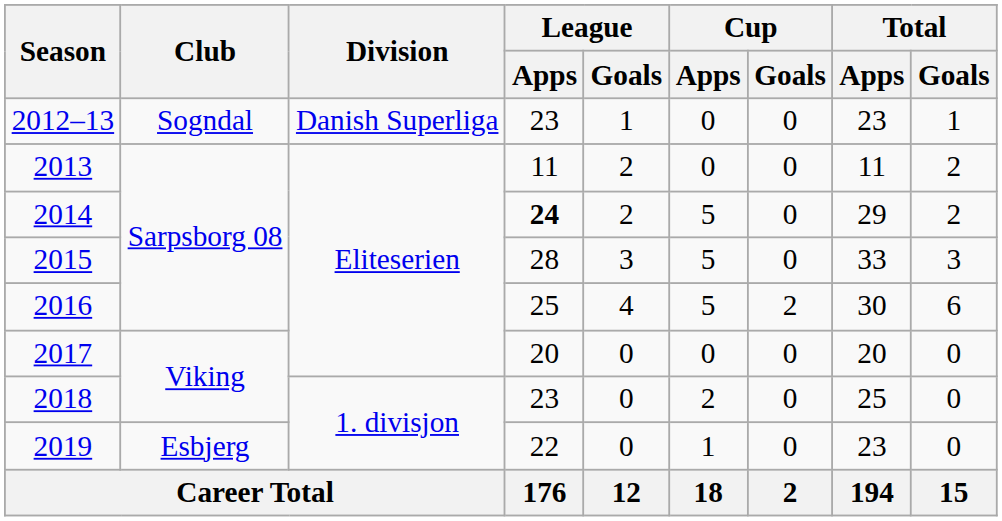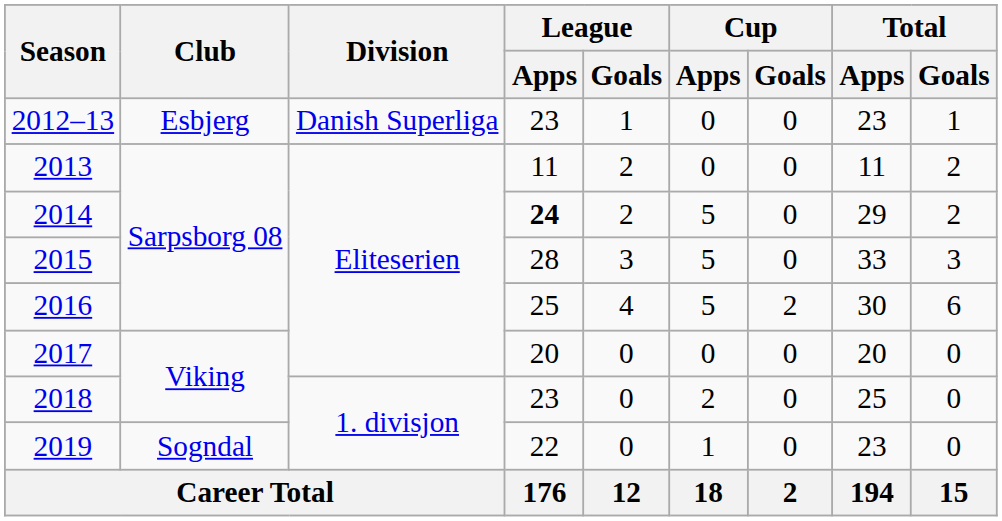 <table class="wikitable" style="text-align: center;">
 <tr>
 <th rowspan="2">Season</th>
 <th rowspan="2">Club</th>
 <th rowspan="2">Division</th>
 <th colspan="2">League</th>
 <th colspan="2">Cup</th>
 <th colspan="2">Total</th>
 </tr>
 <tr>
 <th>Apps</th>
 <th>Goals</th>
 <th>Apps</th>
 <th>Goals</th>
 <th>Apps</th>
 <th>Goals</th>
 </tr>
 <tr>
 <td><a href='#'>2012–13</a></td>
-<td rowspan="1" valign="center"><a href='#'>Sogndal</a></td>
+<td rowspan="1" valign="center"><a href='#'>Esbjerg</a></td>
 <td rowspan="1" valign="center"><a href='#'>Danish Superliga</a></td>
 <td>23</td>
 <td>1</td>
 <td>0</td>
 <td>0</td>
 <td>23</td>
 <td>1</td>
 </tr>
 <tr>
 <td><a href='#'>2013</a></td>
 <td rowspan="4" valign="center"><a href='#'>Sarpsborg 08</a></td>
 <td rowspan="5" valign="center"><a href='#'>Eliteserien</a></td>
 <td>11</td>
 <td>2</td>
 <td>0</td>
 <td>0</td>
 <td>11</td>
 <td>2</td>
 </tr>
 <tr>
 <td><a href='#'>2014</a></td>
 <td><strong>24</strong></td>
 <td>2</td>
 <td>5</td>
 <td>0</td>
 <td>29</td>
 <td>2</td>
 </tr>
 <tr>
 <td><a href='#'>2015</a></td>
 <td>28</td>
 <td>3</td>
 <td>5</td>
 <td>0</td>
 <td>33</td>
 <td>3</td>
 </tr>
 <tr>
 <td><a href='#'>2016</a></td>
 <td>25</td>
 <td>4</td>
 <td>5</td>
 <td>2</td>
 <td>30</td>
 <td>6</td>
 </tr>
 <tr>
 <td><a href='#'>2017</a></td>
 <td rowspan="2" valign="center"><a href='#'>Viking</a></td>
 <td>20</td>
 <td>0</td>
 <td>0</td>
 <td>0</td>
 <td>20</td>
 <td>0</td>
 </tr>
 <tr>
 <td><a href='#'>2018</a></td>
 <td rowspan="2" valign="center"><a href='#'>1. divisjon</a></td>
 <td>23</td>
 <td>0</td>
 <td>2</td>
 <td>0</td>
 <td>25</td>
 <td>0</td>
 </tr>
 <tr>
 <td><a href='#'>2019</a></td>
-<td rowspan="1" valign="center"><a href='#'>Esbjerg</a></td>
+<td rowspan="1" valign="center"><a href='#'>Sogndal</a></td>
 <td>22</td>
 <td>0</td>
 <td>1</td>
 <td>0</td>
 <td>23</td>
 <td>0</td>
 </tr>
 <tr>
 <th colspan="3">Career Total</th>
 <th>176</th>
 <th>12</th>
 <th>18</th>
 <th>2</th>
 <th>194</th>
 <th>15</th>
 </tr>
 </table>
